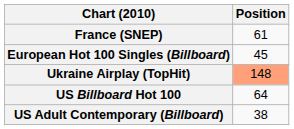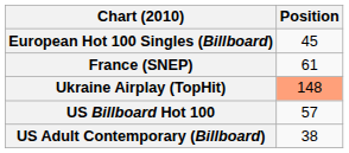 <table class="wikitable sortable plainrowheaders" style="text-align:center">
 <tr>
 <th>Chart (2010)</th>
 <th>Position</th>
 </tr>
 <tr>
+<th scope="row">European Hot 100 Singles (<em>Billboard</em>)</th>
+<td align="center">45</td>
+</tr>
+<tr>
 <th scope="row">France (SNEP)</th>
 <td align="center">61</td>
-</tr>
-<tr>
-<th scope="row">European Hot 100 Singles (<em>Billboard</em>)</th>
-<td align="center">45</td>
 </tr>
 <tr>
 <th scope="row">Ukraine Airplay (TopHit)</th>
 <td style="background: lightsalmon;">148</td>
 </tr>
 <tr>
 <th scope="row">US <em>Billboard</em> Hot 100</th>
-<td align="center">64</td>
+<td align="center">57</td>
 </tr>
 <tr>
 <th scope="row">US Adult Contemporary (<em>Billboard</em>)</th>
 <td align="center">38</td>
 </tr>
 </table>
